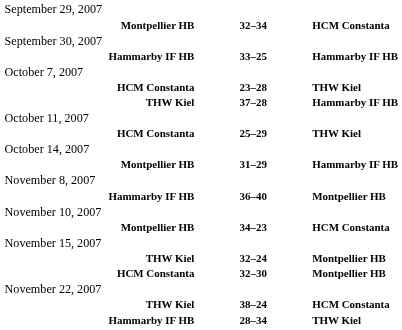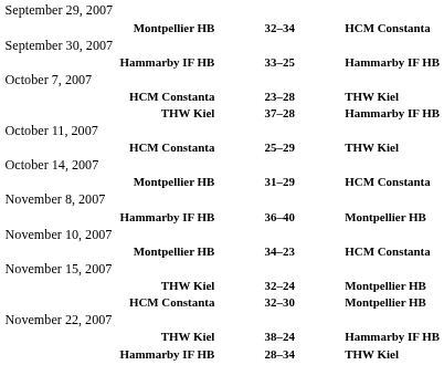 <table width=100% cellspacing=1>
 <tr>
 <th width=20%></th>
 <th width=12%></th>
 <th width=20%></th>
 <th></th>
 </tr>
 <tr>
 <td>September 29, 2007</td>
 </tr>
 <tr style=font-size:90%>
 <td align=right><strong>Montpellier HB</strong></td>
 <td align=center><strong>32–34</strong></td>
 <td><strong>HCM Constanta</strong></td>
 </tr>
 <tr>
 <td>September 30, 2007</td>
 </tr>
 <tr style=font-size:90%>
 <td align=right><strong>Hammarby IF HB</strong></td>
 <td align=center><strong>33–25</strong></td>
 <td><strong>Hammarby IF HB</strong></td>
 </tr>
 <tr>
 <td>October 7, 2007</td>
 </tr>
 <tr style=font-size:90%>
 <td align=right><strong>HCM Constanta</strong></td>
 <td align=center><strong>23–28</strong></td>
 <td><strong>THW Kiel</strong></td>
 </tr>
 <tr style=font-size:90%>
 <td align=right><strong>THW Kiel</strong></td>
 <td align=center><strong>37–28</strong></td>
 <td><strong>Hammarby IF HB</strong></td>
 </tr>
 <tr>
 <td>October 11, 2007</td>
 </tr>
 <tr style=font-size:90%>
 <td align=right><strong>HCM Constanta</strong></td>
 <td align=center><strong>25–29</strong></td>
 <td><strong>THW Kiel</strong></td>
 </tr>
 <tr>
 <td>October 14, 2007</td>
 </tr>
 <tr style=font-size:90%>
 <td align=right><strong>Montpellier HB</strong></td>
 <td align=center><strong>31–29</strong></td>
-<td><strong>Hammarby IF HB</strong></td>
+<td><strong>HCM Constanta</strong></td>
 </tr>
 <tr>
 <td>November 8, 2007</td>
 </tr>
 <tr style=font-size:90%>
 <td align=right><strong>Hammarby IF HB</strong></td>
 <td align=center><strong>36–40</strong></td>
 <td><strong>Montpellier HB</strong></td>
 </tr>
 <tr>
 <td>November 10, 2007</td>
 </tr>
 <tr style=font-size:90%>
 <td align=right><strong>Montpellier HB</strong></td>
 <td align=center><strong>34–23</strong></td>
 <td><strong>HCM Constanta</strong></td>
 </tr>
 <tr>
 <td>November 15, 2007</td>
 </tr>
 <tr style=font-size:90%>
 <td align=right><strong>THW Kiel</strong></td>
 <td align=center><strong>32–24</strong></td>
 <td><strong>Montpellier HB</strong></td>
 </tr>
 <tr style=font-size:90%>
 <td align=right><strong>HCM Constanta</strong></td>
 <td align=center><strong>32–30</strong></td>
 <td><strong>Montpellier HB</strong></td>
 </tr>
 <tr>
 <td>November 22, 2007</td>
 </tr>
 <tr style=font-size:90%>
 <td align=right><strong>THW Kiel</strong></td>
 <td align=center><strong>38–24</strong></td>
-<td><strong>HCM Constanta</strong></td>
+<td><strong>Hammarby IF HB</strong></td>
 </tr>
 <tr style=font-size:90%>
 <td align=right><strong>Hammarby IF HB</strong></td>
 <td align=center><strong>28–34</strong></td>
 <td><strong>THW Kiel</strong></td>
 </tr>
 </table>
